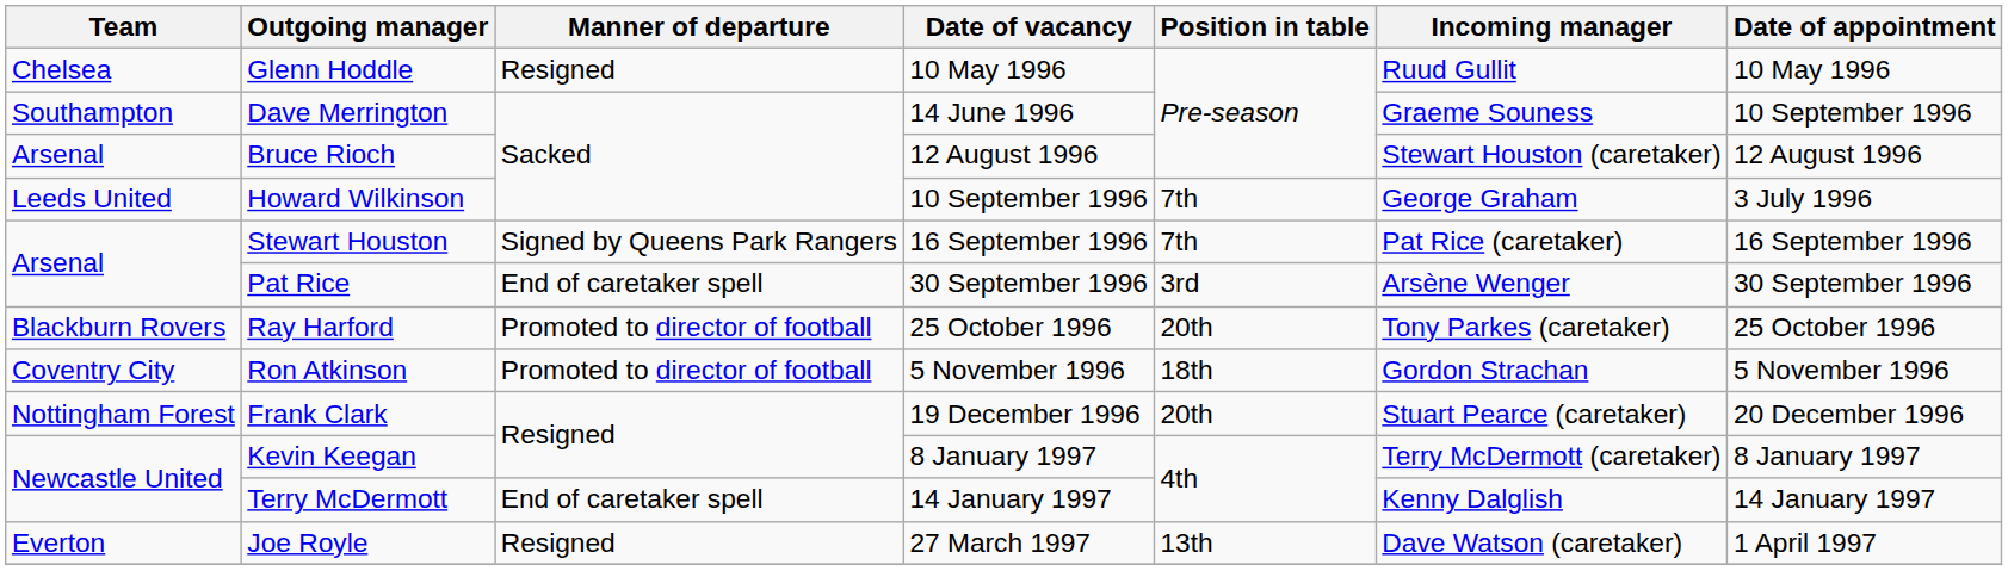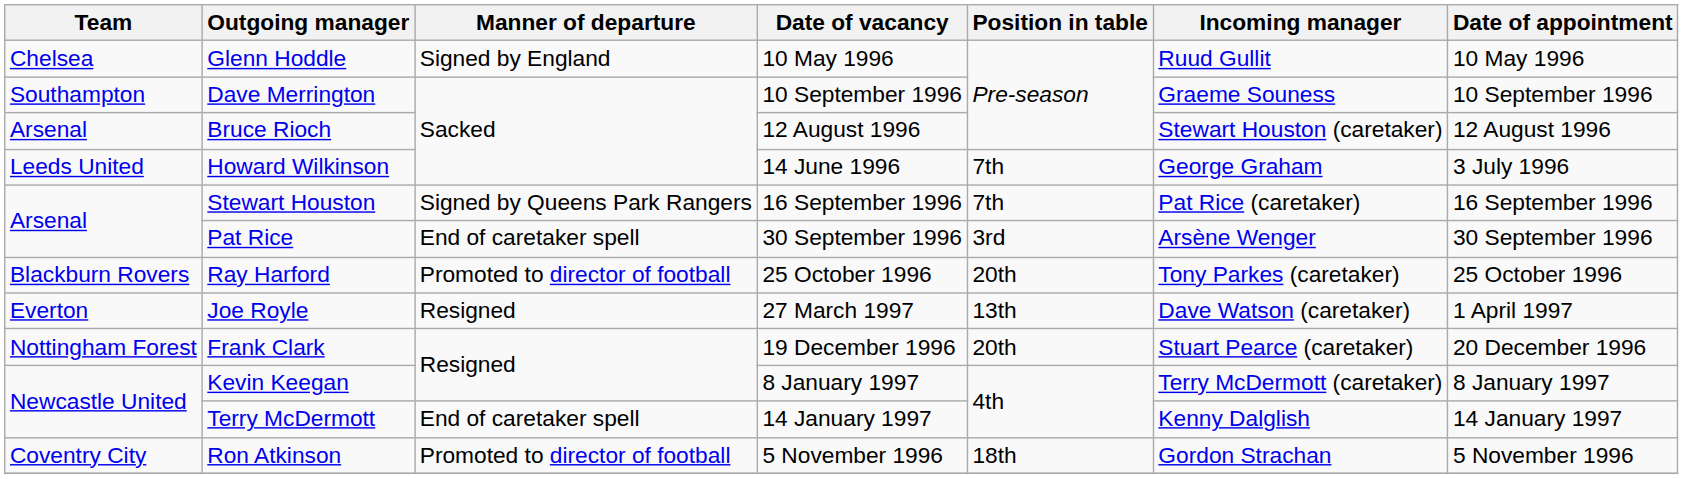 <table class="wikitable">
 <tr>
 <th>Team</th>
 <th>Outgoing manager</th>
 <th>Manner of departure</th>
 <th>Date of vacancy</th>
 <th>Position in table</th>
 <th>Incoming manager</th>
 <th>Date of appointment</th>
 </tr>
 <tr>
 <td><a href='#'>Chelsea</a></td>
 <td> <a href='#'>Glenn Hoddle</a></td>
-<td>Resigned</td>
+<td>Signed by England</td>
 <td>10 May 1996</td>
 <td rowspan=3><em>Pre-season</em></td>
 <td> <a href='#'>Ruud Gullit</a></td>
 <td>10 May 1996</td>
 </tr>
 <tr>
 <td><a href='#'>Southampton</a></td>
 <td> <a href='#'>Dave Merrington</a></td>
 <td rowspan=3>Sacked</td>
-<td>14 June 1996</td>
+<td>10 September 1996</td>
 <td> <a href='#'>Graeme Souness</a></td>
 <td>10 September 1996</td>
 </tr>
 <tr>
 <td><a href='#'>Arsenal</a></td>
 <td> <a href='#'>Bruce Rioch</a></td>
 <td>12 August 1996</td>
 <td> <a href='#'>Stewart Houston</a> (caretaker)</td>
 <td>12 August 1996</td>
 </tr>
 <tr>
 <td><a href='#'>Leeds United</a></td>
 <td> <a href='#'>Howard Wilkinson</a></td>
-<td>10 September 1996</td>
+<td>14 June 1996</td>
 <td>7th</td>
 <td> <a href='#'>George Graham</a></td>
 <td>3 July 1996</td>
 </tr>
 <tr>
 <td rowspan=2><a href='#'>Arsenal</a></td>
 <td> <a href='#'>Stewart Houston</a></td>
 <td>Signed by Queens Park Rangers</td>
 <td>16 September 1996</td>
 <td>7th</td>
 <td> <a href='#'>Pat Rice</a> (caretaker)</td>
 <td>16 September 1996</td>
 </tr>
 <tr>
 <td> <a href='#'>Pat Rice</a></td>
 <td>End of caretaker spell</td>
 <td>30 September 1996</td>
 <td>3rd</td>
 <td> <a href='#'>Arsène Wenger</a></td>
 <td>30 September 1996</td>
 </tr>
 <tr>
 <td><a href='#'>Blackburn Rovers</a></td>
 <td> <a href='#'>Ray Harford</a></td>
 <td>Promoted to <a href='#'>director of football</a></td>
 <td>25 October 1996</td>
 <td>20th</td>
 <td> <a href='#'>Tony Parkes</a> (caretaker)</td>
 <td>25 October 1996</td>
 </tr>
 <tr>
-<td><a href='#'>Coventry City</a></td>
-<td> <a href='#'>Ron Atkinson</a></td>
-<td>Promoted to <a href='#'>director of football</a></td>
-<td>5 November 1996</td>
-<td>18th</td>
-<td> <a href='#'>Gordon Strachan</a></td>
-<td>5 November 1996</td>
+<td><a href='#'>Everton</a></td>
+<td> <a href='#'>Joe Royle</a></td>
+<td>Resigned</td>
+<td>27 March 1997</td>
+<td>13th</td>
+<td> <a href='#'>Dave Watson</a> (caretaker)</td>
+<td>1 April 1997</td>
 </tr>
 <tr>
 <td><a href='#'>Nottingham Forest</a></td>
 <td> <a href='#'>Frank Clark</a></td>
 <td rowspan=2>Resigned</td>
 <td>19 December 1996</td>
 <td>20th</td>
 <td> <a href='#'>Stuart Pearce</a> (caretaker)</td>
 <td>20 December 1996</td>
 </tr>
 <tr>
 <td rowspan=2><a href='#'>Newcastle United</a></td>
 <td> <a href='#'>Kevin Keegan</a></td>
 <td>8 January 1997</td>
 <td rowspan=2>4th</td>
 <td> <a href='#'>Terry McDermott</a> (caretaker)</td>
 <td>8 January 1997</td>
 </tr>
 <tr>
 <td> <a href='#'>Terry McDermott</a></td>
 <td>End of caretaker spell</td>
 <td>14 January 1997</td>
 <td> <a href='#'>Kenny Dalglish</a></td>
 <td>14 January 1997</td>
 </tr>
 <tr>
-<td><a href='#'>Everton</a></td>
-<td> <a href='#'>Joe Royle</a></td>
-<td>Resigned</td>
-<td>27 March 1997</td>
-<td>13th</td>
-<td> <a href='#'>Dave Watson</a> (caretaker)</td>
-<td>1 April 1997</td>
+<td><a href='#'>Coventry City</a></td>
+<td> <a href='#'>Ron Atkinson</a></td>
+<td>Promoted to <a href='#'>director of football</a></td>
+<td>5 November 1996</td>
+<td>18th</td>
+<td> <a href='#'>Gordon Strachan</a></td>
+<td>5 November 1996</td>
 </tr>
 <tr>
 </tr>
 </table>
